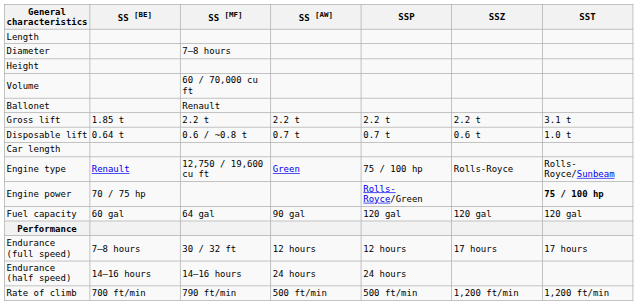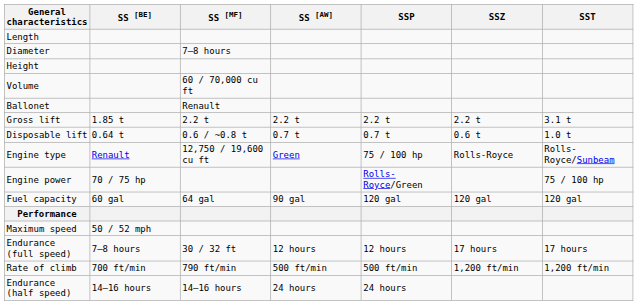 <table class=wikitable>
 <tr>
 <th width="100">General characteristics</th>
 <th width="125">SS <sup>[BE]</sup></th>
 <th width="125">SS <sup>[MF]</sup></th>
 <th width="125">SS <sup>[AW]</sup></th>
 <th width="125">SSP</th>
 <th width="125">SSZ</th>
 <th width="125">SST</th>
 </tr>
 <tr>
 <td>Length</td>
 <td></td>
 <td></td>
 <td></td>
 <td></td>
 <td></td>
 <td></td>
 </tr>
 <tr>
 <td>Diameter</td>
 <td></td>
 <td>7–8 hours</td>
 <td></td>
 <td></td>
 <td></td>
 <td></td>
 </tr>
 <tr>
 <td>Height</td>
 <td></td>
 <td></td>
 <td></td>
 <td></td>
 <td></td>
 <td></td>
 </tr>
 <tr>
 <td>Volume</td>
 <td></td>
 <td>60 / 70,000 cu ft</td>
 <td></td>
 <td></td>
 <td></td>
 <td></td>
 </tr>
 <tr>
 <td>Ballonet </td>
 <td></td>
 <td>Renault</td>
 <td></td>
 <td></td>
 <td></td>
 <td></td>
 </tr>
 <tr>
 <td>Gross lift</td>
 <td>1.85 t</td>
 <td>2.2 t </td>
 <td>2.2 t</td>
 <td>2.2 t</td>
 <td>2.2 t</td>
 <td>3.1 t</td>
 </tr>
 <tr>
 <td>Disposable lift</td>
 <td>0.64 t</td>
 <td>0.6 / ~0.8 t</td>
 <td>0.7 t</td>
 <td>0.7 t</td>
 <td>0.6 t</td>
 <td>1.0 t</td>
 </tr>
 <tr>
-<td>Car length</td>
-<td></td>
-<td></td>
-<td></td>
-<td></td>
-<td></td>
-<td></td>
-</tr>
-<tr>
 <td>Engine type</td>
 <td><a href='#'>Renault</a></td>
 <td>12,750 / 19,600 cu ft</td>
 <td><a href='#'>Green</a></td>
 <td>75 / 100 hp</td>
 <td>Rolls-Royce</td>
 <td>Rolls-Royce/<a href='#'>Sunbeam</a></td>
 </tr>
 <tr>
 <td>Engine power</td>
 <td>70 / 75 hp</td>
 <td></td>
 <td></td>
 <td><a href='#'>Rolls-Royce</a>/Green</td>
 <td></td>
-<td><strong>75 / 100 hp</strong></td>
+<td>75 / 100 hp</td>
 </tr>
 <tr>
 <td>Fuel capacity</td>
 <td>60 gal</td>
 <td>64 gal</td>
 <td>90 gal</td>
 <td>120 gal</td>
 <td>120 gal</td>
 <td>120 gal</td>
 </tr>
 <tr>
 <th><strong>Performance</strong></th>
 <th></th>
 <th></th>
 <th></th>
 <th></th>
 <th></th>
 <th></th>
 </tr>
 <tr>
+<td>Maximum speed</td>
+<td>50 / 52 mph </td>
+<td></td>
+<td></td>
+<td></td>
+<td></td>
+<td></td>
+</tr>
+<tr>
 <td>Endurance<br>(full speed)</td>
 <td>7–8 hours</td>
 <td>30 / 32 ft</td>
 <td>12 hours</td>
 <td>12 hours</td>
 <td>17 hours</td>
 <td>17 hours</td>
+</tr>
+<tr>
+<td>Rate of climb</td>
+<td>700 ft/min</td>
+<td>790 ft/min</td>
+<td>500 ft/min</td>
+<td>500 ft/min</td>
+<td>1,200 ft/min</td>
+<td>1,200 ft/min</td>
 </tr>
 <tr>
 <td>Endurance<br>(half speed)</td>
 <td>14–16 hours</td>
 <td>14–16 hours</td>
 <td>24 hours</td>
 <td>24 hours</td>
 <td></td>
 <td></td>
 </tr>
-<tr>
-<td>Rate of climb</td>
-<td>700 ft/min</td>
-<td>790 ft/min</td>
-<td>500 ft/min</td>
-<td>500 ft/min</td>
-<td>1,200 ft/min</td>
-<td>1,200 ft/min</td>
-</tr>
 </table>
